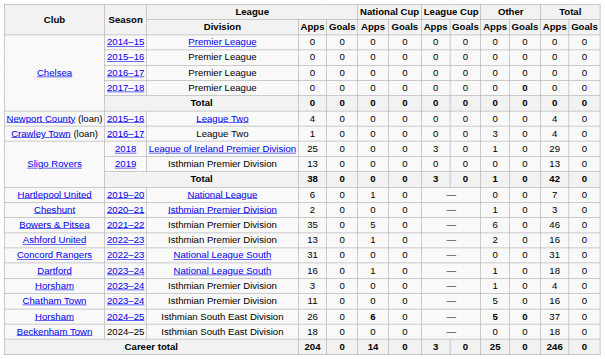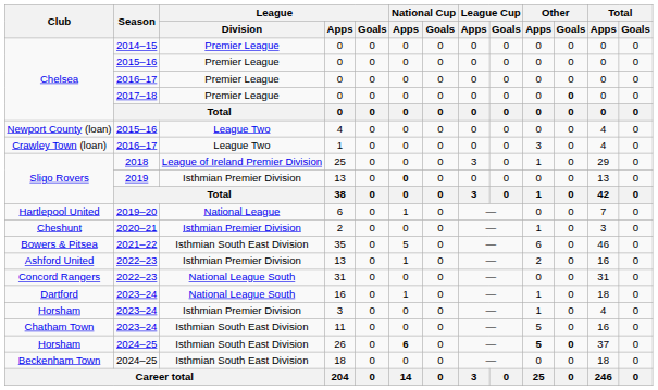 <table class="wikitable" style="text-align:center">
 <tr>
 <th rowspan="2">Club</th>
 <th rowspan="2">Season</th>
 <th colspan="3">League</th>
 <th colspan="2">National Cup</th>
 <th colspan="2">League Cup</th>
 <th colspan="2">Other</th>
 <th colspan="2">Total</th>
 </tr>
 <tr>
 <th>Division</th>
 <th>Apps</th>
 <th>Goals</th>
 <th>Apps</th>
 <th>Goals</th>
 <th>Apps</th>
 <th>Goals</th>
 <th>Apps</th>
 <th>Goals</th>
 <th>Apps</th>
 <th>Goals</th>
 </tr>
 <tr>
 <td rowspan="5"><a href='#'>Chelsea</a></td>
 <td><a href='#'>2014–15</a></td>
 <td><a href='#'>Premier League</a></td>
 <td>0</td>
 <td>0</td>
 <td>0</td>
 <td>0</td>
 <td>0</td>
 <td>0</td>
 <td>0</td>
 <td>0</td>
 <td>0</td>
 <td>0</td>
 </tr>
 <tr>
 <td><a href='#'>2015–16</a></td>
 <td>Premier League</td>
 <td>0</td>
 <td>0</td>
 <td>0</td>
 <td>0</td>
 <td>0</td>
 <td>0</td>
 <td>0</td>
 <td>0</td>
 <td>0</td>
 <td>0</td>
 </tr>
 <tr>
 <td><a href='#'>2016–17</a></td>
 <td>Premier League</td>
 <td>0</td>
 <td>0</td>
 <td>0</td>
 <td>0</td>
 <td>0</td>
 <td>0</td>
 <td>0</td>
 <td>0</td>
 <td>0</td>
 <td>0</td>
 </tr>
 <tr>
 <td><a href='#'>2017–18</a></td>
 <td>Premier League</td>
 <td>0</td>
 <td>0</td>
 <td>0</td>
 <td>0</td>
 <td>0</td>
 <td>0</td>
 <td>0</td>
 <td><strong>0</strong></td>
 <td>0</td>
 <td>0</td>
 </tr>
 <tr>
 <th colspan="2">Total</th>
 <th>0</th>
 <th>0</th>
 <th>0</th>
 <th>0</th>
 <th>0</th>
 <th>0</th>
 <th>0</th>
 <th>0</th>
 <th>0</th>
 <th>0</th>
 </tr>
 <tr>
 <td><a href='#'>Newport County</a> (loan)</td>
 <td><a href='#'>2015–16</a></td>
 <td><a href='#'>League Two</a></td>
 <td>4</td>
 <td>0</td>
 <td>0</td>
 <td>0</td>
 <td>0</td>
 <td>0</td>
 <td>0</td>
 <td>0</td>
 <td>4</td>
 <td>0</td>
 </tr>
 <tr>
 <td><a href='#'>Crawley Town</a> (loan)</td>
 <td><a href='#'>2016–17</a></td>
 <td>League Two</td>
 <td>1</td>
 <td>0</td>
 <td>0</td>
 <td>0</td>
 <td>0</td>
 <td>0</td>
 <td>3</td>
 <td>0</td>
 <td>4</td>
 <td>0</td>
 </tr>
 <tr>
 <td rowspan="3"><a href='#'>Sligo Rovers</a></td>
 <td><a href='#'>2018</a></td>
 <td><a href='#'>League of Ireland Premier Division</a></td>
 <td>25</td>
 <td>0</td>
 <td>0</td>
 <td>0</td>
 <td>3</td>
 <td>0</td>
 <td>1</td>
 <td>0</td>
 <td>29</td>
 <td>0</td>
 </tr>
 <tr>
 <td><a href='#'>2019</a></td>
 <td>Isthmian Premier Division</td>
 <td>13</td>
 <td>0</td>
-<td>0</td>
+<td><strong>0</strong></td>
 <td>0</td>
 <td>0</td>
 <td>0</td>
 <td>0</td>
 <td>0</td>
 <td>13</td>
 <td>0</td>
 </tr>
 <tr>
 <th colspan="2">Total</th>
 <th>38</th>
 <th>0</th>
 <th>0</th>
 <th>0</th>
 <th>3</th>
 <th>0</th>
 <th>1</th>
 <th>0</th>
 <th>42</th>
 <th>0</th>
 </tr>
 <tr>
 <td><a href='#'>Hartlepool United</a></td>
 <td><a href='#'>2019–20</a></td>
 <td><a href='#'>National League</a></td>
 <td>6</td>
 <td>0</td>
 <td>1</td>
 <td>0</td>
 <td colspan="2">—</td>
 <td>0</td>
 <td>0</td>
 <td>7</td>
 <td>0</td>
 </tr>
 <tr>
 <td><a href='#'>Cheshunt</a></td>
 <td><a href='#'>2020–21</a></td>
 <td><a href='#'>Isthmian Premier Division</a></td>
 <td>2</td>
 <td>0</td>
 <td>0</td>
 <td>0</td>
 <td colspan="2">—</td>
 <td>1</td>
 <td>0</td>
 <td>3</td>
 <td>0</td>
 </tr>
 <tr>
 <td><a href='#'>Bowers & Pitsea</a></td>
 <td><a href='#'>2021–22</a></td>
-<td>Isthmian Premier Division</td>
+<td>Isthmian South East Division</td>
 <td>35</td>
 <td>0</td>
 <td>5</td>
 <td>0</td>
 <td colspan="2">—</td>
 <td>6</td>
 <td>0</td>
 <td>46</td>
 <td>0</td>
 </tr>
 <tr>
 <td><a href='#'>Ashford United</a></td>
 <td><a href='#'>2022–23</a></td>
 <td>Isthmian Premier Division</td>
 <td>13</td>
 <td>0</td>
 <td>1</td>
 <td>0</td>
 <td colspan="2">—</td>
 <td>2</td>
 <td>0</td>
 <td>16</td>
 <td>0</td>
 </tr>
 <tr>
 <td><a href='#'>Concord Rangers</a></td>
 <td><a href='#'>2022–23</a></td>
 <td><a href='#'>National League South</a></td>
 <td>31</td>
 <td>0</td>
 <td>0</td>
 <td>0</td>
 <td colspan="2">—</td>
 <td>0</td>
 <td>0</td>
 <td>31</td>
 <td>0</td>
 </tr>
 <tr>
 <td><a href='#'>Dartford</a></td>
 <td><a href='#'>2023–24</a></td>
 <td><a href='#'>National League South</a></td>
 <td>16</td>
 <td>0</td>
 <td>1</td>
 <td>0</td>
 <td colspan="2">—</td>
 <td>1</td>
 <td>0</td>
 <td>18</td>
 <td>0</td>
 </tr>
 <tr>
 <td><a href='#'>Horsham</a></td>
 <td><a href='#'>2023–24</a></td>
 <td>Isthmian Premier Division</td>
 <td>3</td>
 <td>0</td>
 <td>0</td>
 <td>0</td>
 <td colspan="2">—</td>
 <td>1</td>
 <td>0</td>
 <td>4</td>
 <td>0</td>
 </tr>
 <tr>
 <td><a href='#'>Chatham Town</a></td>
 <td><a href='#'>2023–24</a></td>
-<td>Isthmian Premier Division</td>
+<td>Isthmian South East Division</td>
 <td>11</td>
 <td>0</td>
 <td>0</td>
 <td>0</td>
 <td colspan="2">—</td>
 <td>5</td>
 <td>0</td>
 <td>16</td>
 <td>0</td>
 </tr>
 <tr>
 <td><a href='#'>Horsham</a></td>
 <td><a href='#'>2024–25</a></td>
 <td>Isthmian South East Division</td>
 <td>26</td>
 <td>0</td>
 <td><strong>6</strong></td>
 <td>0</td>
 <td colspan="2">—</td>
 <td><strong>5</strong></td>
 <td><strong>0</strong></td>
 <td>37</td>
 <td>0</td>
 </tr>
 <tr>
 <td><a href='#'>Beckenham Town</a></td>
 <td>2024–25</td>
 <td>Isthmian South East Division</td>
 <td>18</td>
 <td>0</td>
 <td>0</td>
 <td>0</td>
 <td colspan="2">—</td>
 <td>0</td>
 <td>0</td>
 <td>18</td>
 <td>0</td>
 </tr>
 <tr>
 <th colspan="3">Career total</th>
 <th>204</th>
 <th>0</th>
 <th>14</th>
 <th>0</th>
 <th>3</th>
 <th>0</th>
 <th>25</th>
 <th>0</th>
 <th>246</th>
 <th>0</th>
 </tr>
 </table>
